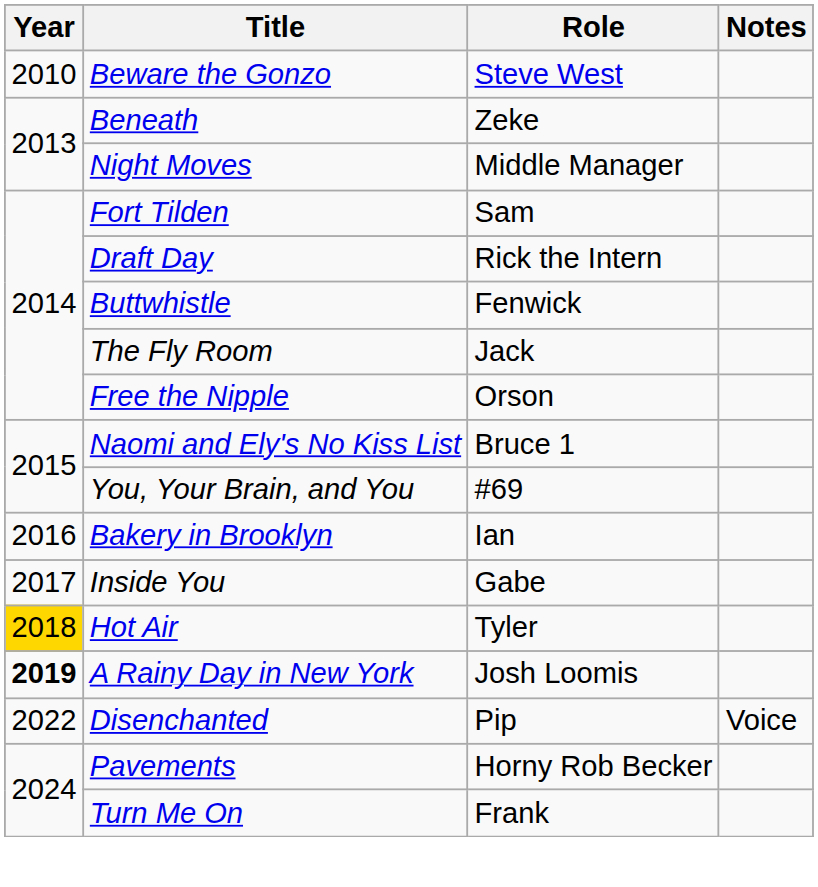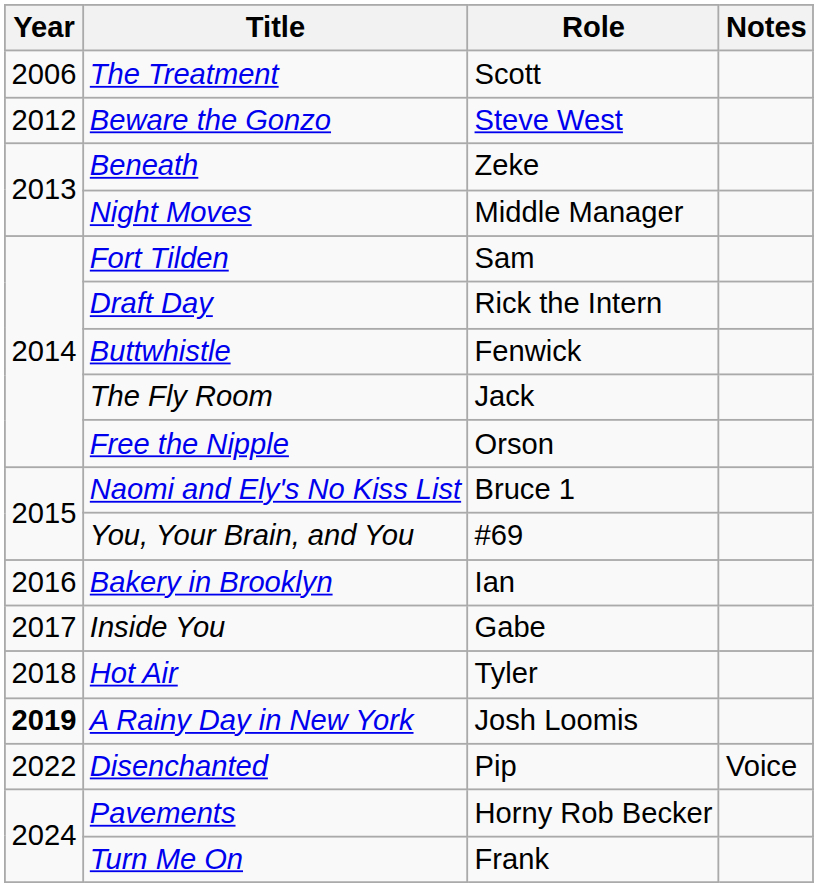 <table class="wikitable sortable">
 <tr>
 <th>Year</th>
 <th>Title</th>
 <th>Role</th>
 <th class="unsortable">Notes</th>
 </tr>
 <tr>
-<td>2010</td>
+<td>2006</td>
+<td><em><a href='#'>The Treatment</a></em></td>
+<td>Scott</td>
+<td></td>
+</tr>
+<tr>
+<td>2012</td>
 <td><em><a href='#'>Beware the Gonzo</a></em></td>
 <td><a href='#'>Steve West</a></td>
 <td></td>
 </tr>
 <tr>
 <td rowspan="2">2013</td>
 <td><em><a href='#'>Beneath</a></em></td>
 <td>Zeke</td>
 <td></td>
 </tr>
 <tr>
 <td><em><a href='#'>Night Moves</a></em></td>
 <td>Middle Manager</td>
 <td></td>
 </tr>
 <tr>
 <td rowspan="5">2014</td>
 <td><em><a href='#'>Fort Tilden</a></em></td>
 <td>Sam</td>
 <td></td>
 </tr>
 <tr>
 <td><em><a href='#'>Draft Day</a></em></td>
 <td>Rick the Intern</td>
 <td></td>
 </tr>
 <tr>
 <td><em><a href='#'>Buttwhistle</a></em></td>
 <td>Fenwick</td>
 <td></td>
 </tr>
 <tr>
 <td><em>The Fly Room</em></td>
 <td>Jack</td>
 <td></td>
 </tr>
 <tr>
 <td><em><a href='#'>Free the Nipple</a></em></td>
 <td>Orson</td>
 <td></td>
 </tr>
 <tr>
 <td rowspan="2">2015</td>
 <td><em><a href='#'>Naomi and Ely's No Kiss List</a></em></td>
 <td>Bruce 1</td>
 <td></td>
 </tr>
 <tr>
 <td><em>You, Your Brain, and You</em></td>
 <td>#69</td>
 <td></td>
 </tr>
 <tr>
 <td>2016</td>
 <td><em><a href='#'>Bakery in Brooklyn</a></em></td>
 <td>Ian</td>
 <td></td>
 </tr>
 <tr>
 <td>2017</td>
 <td><em>Inside You</em></td>
 <td>Gabe</td>
 <td></td>
 </tr>
 <tr>
-<td style="background: gold;">2018</td>
+<td>2018</td>
 <td><em><a href='#'>Hot Air</a></em></td>
 <td>Tyler</td>
 <td></td>
 </tr>
 <tr>
 <td><strong>2019</strong></td>
 <td><em><a href='#'>A Rainy Day in New York</a></em></td>
 <td>Josh Loomis</td>
 <td></td>
 </tr>
 <tr>
 <td>2022</td>
 <td><em><a href='#'>Disenchanted</a></em></td>
 <td>Pip</td>
 <td>Voice</td>
 </tr>
 <tr>
 <td rowspan="2">2024</td>
 <td><em><a href='#'>Pavements</a></em></td>
 <td>Horny Rob Becker</td>
 <td></td>
 </tr>
 <tr>
 <td><em><a href='#'>Turn Me On</a></em></td>
 <td>Frank</td>
 <td></td>
 </tr>
 </table>
